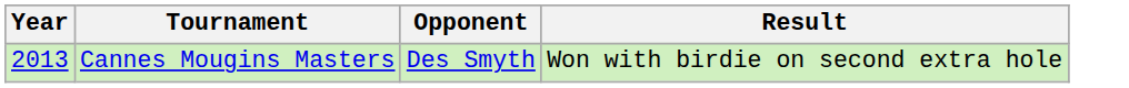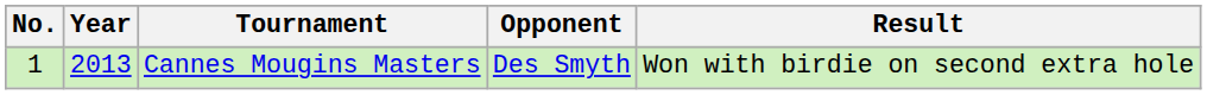 <table class="wikitable" style="font-size:95%;">
 <tr>
+<th>No.</th>
 <th>Year</th>
 <th>Tournament</th>
 <th>Opponent</th>
 <th>Result</th>
 </tr>
 <tr style="background:#D0F0C0;">
+<td align=center>1</td>
 <td><a href='#'>2013</a></td>
 <td><a href='#'>Cannes Mougins Masters</a></td>
 <td> <a href='#'>Des Smyth</a></td>
 <td>Won with birdie on second extra hole</td>
 </tr>
 </table>
